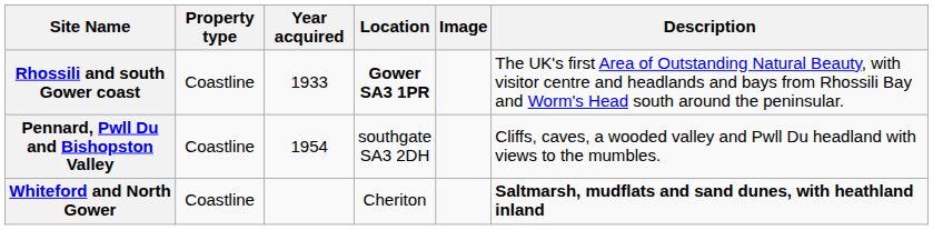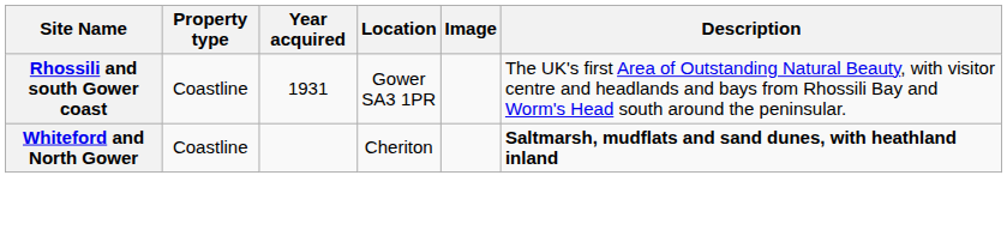 <table class="wikitable sortable" style="text-align:center; width:100%;">
 <tr>
 <th>Site Name</th>
 <th>Property type</th>
 <th>Year acquired</th>
 <th>Location</th>
 <th class="unsortable">Image</th>
 <th class="unsortable">Description</th>
 </tr>
 <tr>
 <th scope="row"><a href='#'>Rhossili</a> and south Gower coast</th>
 <td>Coastline</td>
-<td>1933</td>
-<td><strong>Gower<br>SA3 1PR<br><small></small></strong></td>
+<td>1931</td>
+<td>Gower<br>SA3 1PR<br><small></small></td>
 <td></td>
 <td style="text-align:left">The UK's first <a href='#'>Area of Outstanding Natural Beauty</a>, with visitor centre and headlands and bays from Rhossili Bay and <a href='#'>Worm's Head</a> south around the peninsular.</td>
-</tr>
-<tr>
-<th scope="row">Pennard, <a href='#'>Pwll Du</a> and <a href='#'>Bishopston</a> Valley</th>
-<td>Coastline</td>
-<td>1954</td>
-<td>southgate<br>SA3 2DH<br><small></small></td>
-<td></td>
-<td style="text-align:left">Cliffs, caves, a wooded valley and Pwll Du headland with views to the mumbles.</td>
 </tr>
 <tr>
 <th scope="row"><a href='#'>Whiteford</a> and North Gower</th>
 <td>Coastline</td>
 <td></td>
 <td>Cheriton<br><small></small></td>
 <td></td>
 <td style="text-align:left"><strong>Saltmarsh, mudflats and sand dunes, with heathland inland</strong></td>
 </tr>
 </table>
